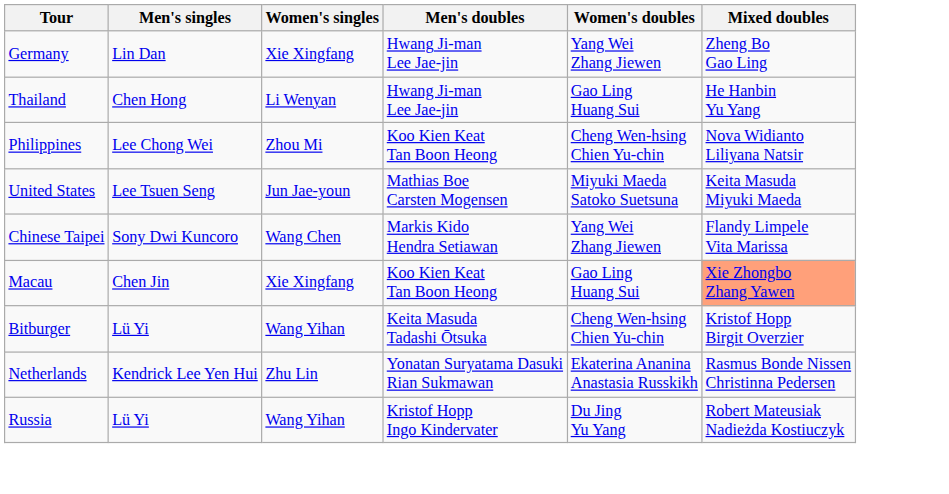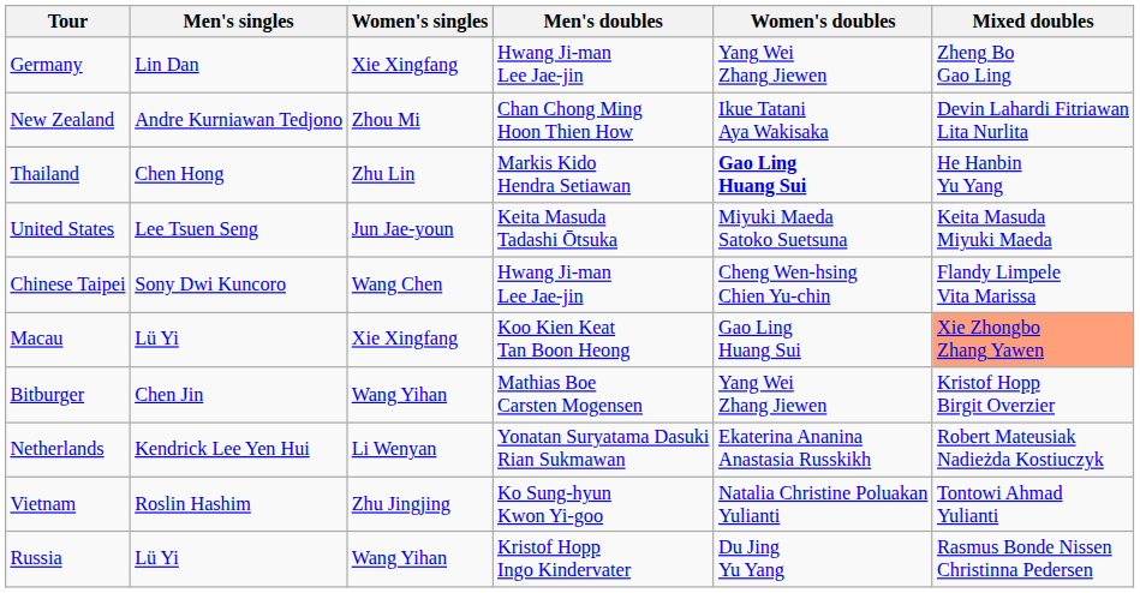 <table class=wikitable style="font-size:85%">
 <tr>
 <th>Tour</th>
 <th>Men's singles</th>
 <th>Women's singles</th>
 <th>Men's doubles</th>
 <th>Women's doubles</th>
 <th>Mixed doubles</th>
 </tr>
 <tr>
 <td> <a href='#'>Germany</a></td>
 <td> <a href='#'>Lin Dan</a></td>
 <td> <a href='#'>Xie Xingfang</a></td>
 <td> <a href='#'>Hwang Ji-man</a><br> <a href='#'>Lee Jae-jin</a></td>
 <td> <a href='#'>Yang Wei</a><br> <a href='#'>Zhang Jiewen</a></td>
 <td> <a href='#'>Zheng Bo</a><br> <a href='#'>Gao Ling</a></td>
 </tr>
 <tr>
+<td> <a href='#'>New Zealand</a></td>
+<td> <a href='#'>Andre Kurniawan Tedjono</a></td>
+<td> <a href='#'>Zhou Mi</a></td>
+<td> <a href='#'>Chan Chong Ming</a><br> <a href='#'>Hoon Thien How</a></td>
+<td> <a href='#'>Ikue Tatani</a><br> <a href='#'>Aya Wakisaka</a></td>
+<td> <a href='#'>Devin Lahardi Fitriawan</a><br> <a href='#'>Lita Nurlita</a></td>
+</tr>
+<tr>
 <td> <a href='#'>Thailand</a></td>
 <td> <a href='#'>Chen Hong</a></td>
-<td> <a href='#'>Li Wenyan</a></td>
-<td> <a href='#'>Hwang Ji-man</a><br> <a href='#'>Lee Jae-jin</a></td>
-<td> <a href='#'>Gao Ling</a><br> <a href='#'>Huang Sui</a></td>
+<td> <a href='#'>Zhu Lin</a></td>
+<td> <a href='#'>Markis Kido</a><br> <a href='#'>Hendra Setiawan</a></td>
+<td><strong> <a href='#'>Gao Ling</a><br> <a href='#'>Huang Sui</a></strong></td>
 <td> <a href='#'>He Hanbin</a><br> <a href='#'>Yu Yang</a></td>
-</tr>
-<tr>
-<td> <a href='#'>Philippines</a></td>
-<td> <a href='#'>Lee Chong Wei</a></td>
-<td> <a href='#'>Zhou Mi</a></td>
-<td> <a href='#'>Koo Kien Keat</a><br> <a href='#'>Tan Boon Heong</a></td>
-<td> <a href='#'>Cheng Wen-hsing</a><br> <a href='#'>Chien Yu-chin</a></td>
-<td> <a href='#'>Nova Widianto</a><br> <a href='#'>Liliyana Natsir</a></td>
 </tr>
 <tr>
 <td> <a href='#'>United States</a></td>
 <td> <a href='#'>Lee Tsuen Seng</a></td>
 <td> <a href='#'>Jun Jae-youn</a></td>
-<td> <a href='#'>Mathias Boe</a><br> <a href='#'>Carsten Mogensen</a></td>
+<td> <a href='#'>Keita Masuda</a><br> <a href='#'>Tadashi Ōtsuka</a></td>
 <td> <a href='#'>Miyuki Maeda</a><br> <a href='#'>Satoko Suetsuna</a></td>
 <td> <a href='#'>Keita Masuda</a><br> <a href='#'>Miyuki Maeda</a></td>
 </tr>
 <tr>
 <td> <a href='#'>Chinese Taipei</a></td>
 <td> <a href='#'>Sony Dwi Kuncoro</a></td>
 <td> <a href='#'>Wang Chen</a></td>
-<td> <a href='#'>Markis Kido</a><br> <a href='#'>Hendra Setiawan</a></td>
-<td> <a href='#'>Yang Wei</a><br> <a href='#'>Zhang Jiewen</a></td>
+<td> <a href='#'>Hwang Ji-man</a><br> <a href='#'>Lee Jae-jin</a></td>
+<td> <a href='#'>Cheng Wen-hsing</a><br> <a href='#'>Chien Yu-chin</a></td>
 <td> <a href='#'>Flandy Limpele</a><br> <a href='#'>Vita Marissa</a></td>
 </tr>
 <tr>
 <td> <a href='#'>Macau</a></td>
-<td> <a href='#'>Chen Jin</a></td>
+<td> <a href='#'>Lü Yi</a></td>
 <td> <a href='#'>Xie Xingfang</a></td>
 <td> <a href='#'>Koo Kien Keat</a><br> <a href='#'>Tan Boon Heong</a></td>
 <td> <a href='#'>Gao Ling</a><br> <a href='#'>Huang Sui</a></td>
 <td style="background: lightsalmon;"> <a href='#'>Xie Zhongbo</a><br> <a href='#'>Zhang Yawen</a></td>
 </tr>
 <tr>
 <td> <a href='#'>Bitburger</a></td>
-<td> <a href='#'>Lü Yi</a></td>
+<td> <a href='#'>Chen Jin</a></td>
 <td> <a href='#'>Wang Yihan</a></td>
-<td> <a href='#'>Keita Masuda</a><br> <a href='#'>Tadashi Ōtsuka</a></td>
-<td> <a href='#'>Cheng Wen-hsing</a><br> <a href='#'>Chien Yu-chin</a></td>
+<td> <a href='#'>Mathias Boe</a><br> <a href='#'>Carsten Mogensen</a></td>
+<td> <a href='#'>Yang Wei</a><br> <a href='#'>Zhang Jiewen</a></td>
 <td> <a href='#'>Kristof Hopp</a><br> <a href='#'>Birgit Overzier</a></td>
 </tr>
 <tr>
 <td> <a href='#'>Netherlands</a></td>
 <td> <a href='#'>Kendrick Lee Yen Hui</a></td>
-<td> <a href='#'>Zhu Lin</a></td>
+<td> <a href='#'>Li Wenyan</a></td>
 <td> <a href='#'>Yonatan Suryatama Dasuki</a><br> <a href='#'>Rian Sukmawan</a></td>
 <td> <a href='#'>Ekaterina Ananina</a><br> <a href='#'>Anastasia Russkikh</a></td>
-<td> <a href='#'>Rasmus Bonde Nissen</a><br> <a href='#'>Christinna Pedersen</a></td>
+<td> <a href='#'>Robert Mateusiak</a><br> <a href='#'>Nadieżda Kostiuczyk</a></td>
+</tr>
+<tr>
+<td> <a href='#'>Vietnam</a></td>
+<td> <a href='#'>Roslin Hashim</a></td>
+<td> <a href='#'>Zhu Jingjing</a></td>
+<td> <a href='#'>Ko Sung-hyun</a><br> <a href='#'>Kwon Yi-goo</a></td>
+<td> <a href='#'>Natalia Christine Poluakan</a><br> <a href='#'>Yulianti</a></td>
+<td> <a href='#'>Tontowi Ahmad</a><br> <a href='#'>Yulianti</a></td>
 </tr>
 <tr>
 <td> <a href='#'>Russia</a></td>
 <td> <a href='#'>Lü Yi</a></td>
 <td> <a href='#'>Wang Yihan</a></td>
 <td> <a href='#'>Kristof Hopp</a><br> <a href='#'>Ingo Kindervater</a></td>
 <td> <a href='#'>Du Jing</a><br> <a href='#'>Yu Yang</a></td>
-<td> <a href='#'>Robert Mateusiak</a><br> <a href='#'>Nadieżda Kostiuczyk</a></td>
+<td> <a href='#'>Rasmus Bonde Nissen</a><br> <a href='#'>Christinna Pedersen</a></td>
 </tr>
 </table>
